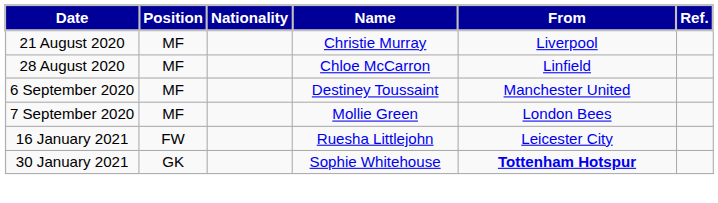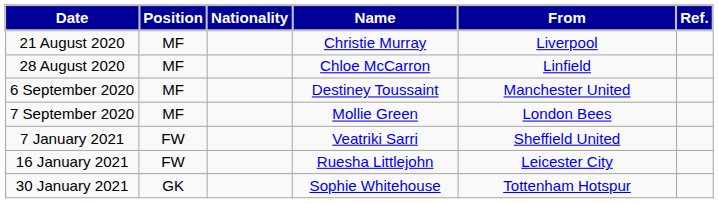 <table class="wikitable" style="text-align:center; font-size:90%; ">
 <tr>
 <th style="background:#000099;color:white;border:2px solid #C0C0C0; width:120px;">Date</th>
 <th style="background:#000099;color:white;border:2px solid #C0C0C0; width:50px;">Position</th>
 <th style="background:#000099;color:white;border:2px solid #C0C0C0; width:50px;">Nationality</th>
 <th style="background:#000099;color:white;border:2px solid #C0C0C0; width:150px;">Name</th>
 <th style="background:#000099;color:white;border:2px solid #C0C0C0; width:200px;">From</th>
 <th style="background:#000099;color:white;border:2px solid #C0C0C0; width:25px;">Ref.</th>
 </tr>
 <tr>
 <td>21 August 2020</td>
 <td>MF</td>
 <td></td>
 <td><a href='#'>Christie Murray</a></td>
 <td> <a href='#'>Liverpool</a></td>
 <td></td>
 </tr>
 <tr>
 <td>28 August 2020</td>
 <td>MF</td>
 <td></td>
 <td><a href='#'>Chloe McCarron</a></td>
 <td> <a href='#'>Linfield</a></td>
 <td></td>
 </tr>
 <tr>
 <td>6 September 2020</td>
 <td>MF</td>
 <td></td>
 <td><a href='#'>Destiney Toussaint</a></td>
 <td> <a href='#'>Manchester United</a></td>
 <td></td>
 </tr>
 <tr>
 <td>7 September 2020</td>
 <td>MF</td>
 <td></td>
 <td><a href='#'>Mollie Green</a></td>
 <td> <a href='#'>London Bees</a></td>
 <td></td>
 </tr>
 <tr>
+<td>7 January 2021</td>
+<td>FW</td>
+<td></td>
+<td><a href='#'>Veatriki Sarri</a></td>
+<td> <a href='#'>Sheffield United</a></td>
+<td></td>
+</tr>
+<tr>
 <td>16 January 2021</td>
 <td>FW</td>
 <td></td>
 <td><a href='#'>Ruesha Littlejohn</a></td>
 <td> <a href='#'>Leicester City</a></td>
 <td></td>
 </tr>
 <tr>
 <td>30 January 2021</td>
 <td>GK</td>
 <td></td>
 <td><a href='#'>Sophie Whitehouse</a></td>
-<td><strong> <a href='#'>Tottenham Hotspur</a></strong></td>
+<td> <a href='#'>Tottenham Hotspur</a></td>
 <td></td>
 </tr>
 </table>
